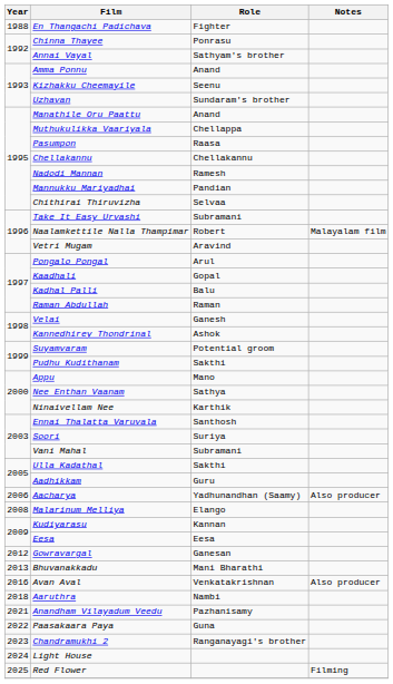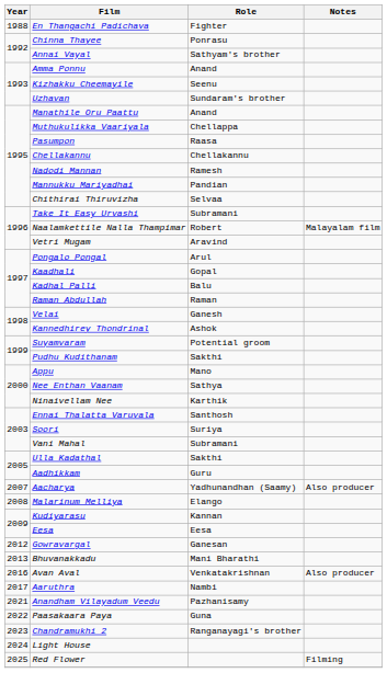 <table class="wikitable sortable">
 <tr>
 <th>Year</th>
 <th>Film</th>
 <th>Role</th>
 <th class="unsortable">Notes</th>
 </tr>
 <tr>
 <td>1988</td>
 <td><em><a href='#'>En Thangachi Padichava</a></em></td>
 <td>Fighter</td>
 <td></td>
 </tr>
 <tr>
 <td rowspan="2">1992</td>
 <td><em><a href='#'>Chinna Thayee</a></em></td>
 <td>Ponrasu</td>
 <td></td>
 </tr>
 <tr>
 <td><em><a href='#'>Annai Vayal</a></em></td>
 <td>Sathyam's brother</td>
 <td></td>
 </tr>
 <tr>
 <td rowspan="3">1993</td>
 <td><em><a href='#'>Amma Ponnu</a></em></td>
 <td>Anand</td>
 <td></td>
 </tr>
 <tr>
 <td><em><a href='#'>Kizhakku Cheemayile</a></em></td>
 <td>Seenu</td>
 <td></td>
 </tr>
 <tr>
 <td><em><a href='#'>Uzhavan</a></em></td>
 <td>Sundaram's brother</td>
 <td></td>
 </tr>
 <tr>
 <td rowspan="7">1995</td>
 <td><em><a href='#'>Manathile Oru Paattu</a></em></td>
 <td>Anand</td>
 <td></td>
 </tr>
 <tr>
 <td><em><a href='#'>Muthukulikka Vaariyala</a></em></td>
 <td>Chellappa</td>
 <td></td>
 </tr>
 <tr>
 <td><em><a href='#'>Pasumpon</a></em></td>
 <td>Raasa</td>
 <td></td>
 </tr>
 <tr>
 <td><em><a href='#'>Chellakannu</a></em></td>
 <td>Chellakannu</td>
 <td></td>
 </tr>
 <tr>
 <td><em><a href='#'>Nadodi Mannan</a></em></td>
 <td>Ramesh</td>
 <td></td>
 </tr>
 <tr>
 <td><em><a href='#'>Mannukku Mariyadhai</a></em></td>
 <td>Pandian</td>
 <td></td>
 </tr>
 <tr>
 <td><em>Chithirai Thiruvizha</em></td>
 <td>Selvaa</td>
 <td></td>
 </tr>
 <tr>
 <td rowspan="3">1996</td>
 <td><em><a href='#'>Take It Easy Urvashi</a></em></td>
 <td>Subramani</td>
 <td></td>
 </tr>
 <tr>
 <td><em>Naalamkettile Nalla Thampimar</em></td>
 <td>Robert</td>
 <td>Malayalam film</td>
 </tr>
 <tr>
 <td><em>Vetri Mugam</em></td>
 <td>Aravind</td>
 <td></td>
 </tr>
 <tr>
 <td rowspan="4">1997</td>
 <td><em><a href='#'>Pongalo Pongal</a></em></td>
 <td>Arul</td>
 <td></td>
 </tr>
 <tr>
 <td><em><a href='#'>Kaadhali</a></em></td>
 <td>Gopal</td>
 <td></td>
 </tr>
 <tr>
 <td><em><a href='#'>Kadhal Palli</a></em></td>
 <td>Balu</td>
 <td></td>
 </tr>
 <tr>
 <td><em><a href='#'>Raman Abdullah</a></em></td>
 <td>Raman</td>
 <td></td>
 </tr>
 <tr>
 <td rowspan="2">1998</td>
 <td><em><a href='#'>Velai</a></em></td>
 <td>Ganesh</td>
 <td></td>
 </tr>
 <tr>
 <td><em><a href='#'>Kannedhirey Thondrinal</a></em></td>
 <td>Ashok</td>
 <td></td>
 </tr>
 <tr>
 <td rowspan="2">1999</td>
 <td><em><a href='#'>Suyamvaram</a></em></td>
 <td>Potential groom</td>
 <td></td>
 </tr>
 <tr>
 <td><em><a href='#'>Pudhu Kudithanam</a></em></td>
 <td>Sakthi</td>
 <td></td>
 </tr>
 <tr>
 <td rowspan="3">2000</td>
 <td><em><a href='#'>Appu</a></em></td>
 <td>Mano</td>
 <td></td>
 </tr>
 <tr>
 <td><em><a href='#'>Nee Enthan Vaanam</a></em></td>
 <td>Sathya</td>
 <td></td>
 </tr>
 <tr>
 <td><em>Ninaivellam Nee</em></td>
 <td>Karthik</td>
 <td></td>
 </tr>
 <tr>
 <td rowspan="3">2003</td>
 <td><em><a href='#'>Ennai Thalatta Varuvala</a></em></td>
 <td>Santhosh</td>
 <td></td>
 </tr>
 <tr>
 <td><em><a href='#'>Soori</a></em></td>
 <td>Suriya</td>
 <td></td>
 </tr>
 <tr>
 <td><em>Vani Mahal</em></td>
 <td>Subramani</td>
 <td></td>
 </tr>
 <tr>
 <td rowspan="2">2005</td>
 <td><em><a href='#'>Ulla Kadathal</a></em></td>
 <td>Sakthi</td>
 <td></td>
 </tr>
 <tr>
 <td><em><a href='#'>Aadhikkam</a></em></td>
 <td>Guru</td>
 <td></td>
 </tr>
 <tr>
-<td>2006</td>
+<td>2007</td>
 <td><em><a href='#'>Aacharya</a></em></td>
 <td>Yadhunandhan (Saamy)</td>
 <td>Also producer</td>
 </tr>
 <tr>
 <td>2008</td>
 <td><em><a href='#'>Malarinum Melliya</a></em></td>
 <td>Elango</td>
 <td></td>
 </tr>
 <tr>
 <td rowspan="2">2009</td>
 <td><em><a href='#'>Kudiyarasu</a></em></td>
 <td>Kannan</td>
 <td></td>
 </tr>
 <tr>
 <td><em><a href='#'>Eesa</a></em></td>
 <td>Eesa</td>
 <td></td>
 </tr>
 <tr>
 <td>2012</td>
 <td><em><a href='#'>Gowravargal</a></em></td>
 <td>Ganesan</td>
 <td></td>
 </tr>
 <tr>
 <td>2013</td>
 <td><em>Bhuvanakkadu</em></td>
 <td>Mani Bharathi</td>
 <td></td>
 </tr>
 <tr>
 <td>2016</td>
 <td><em>Avan Aval</em></td>
 <td>Venkatakrishnan</td>
 <td>Also producer</td>
 </tr>
 <tr>
-<td>2018</td>
+<td>2017</td>
 <td><em><a href='#'>Aaruthra</a></em></td>
 <td>Nambi</td>
 <td></td>
 </tr>
 <tr>
 <td>2021</td>
 <td><em><a href='#'>Anandham Vilayadum Veedu</a></em></td>
 <td>Pazhanisamy</td>
 <td></td>
 </tr>
 <tr>
 <td>2022</td>
 <td><em>Paasakaara Paya</em></td>
 <td>Guna</td>
 <td></td>
 </tr>
 <tr>
 <td>2023</td>
 <td><em><a href='#'>Chandramukhi 2</a></em></td>
 <td>Ranganayagi's brother</td>
 <td></td>
 </tr>
 <tr>
 <td>2024</td>
 <td><em>Light House</em></td>
 <td></td>
 <td></td>
 </tr>
 <tr>
 <td>2025</td>
 <td><em>Red Flower</em></td>
 <td></td>
 <td>Filming</td>
 </tr>
 <tr>
 </tr>
 </table>
